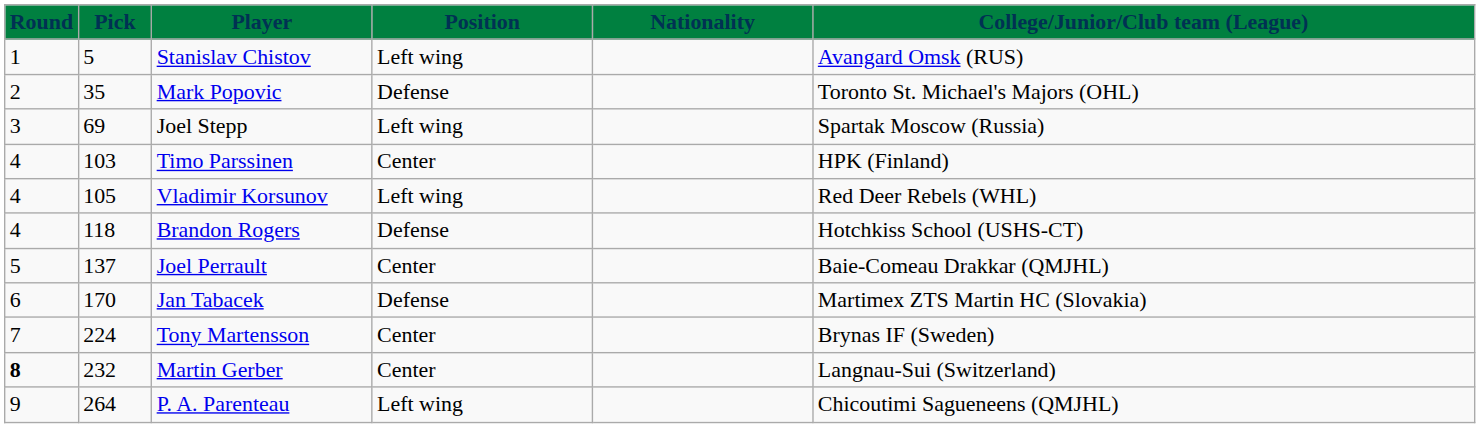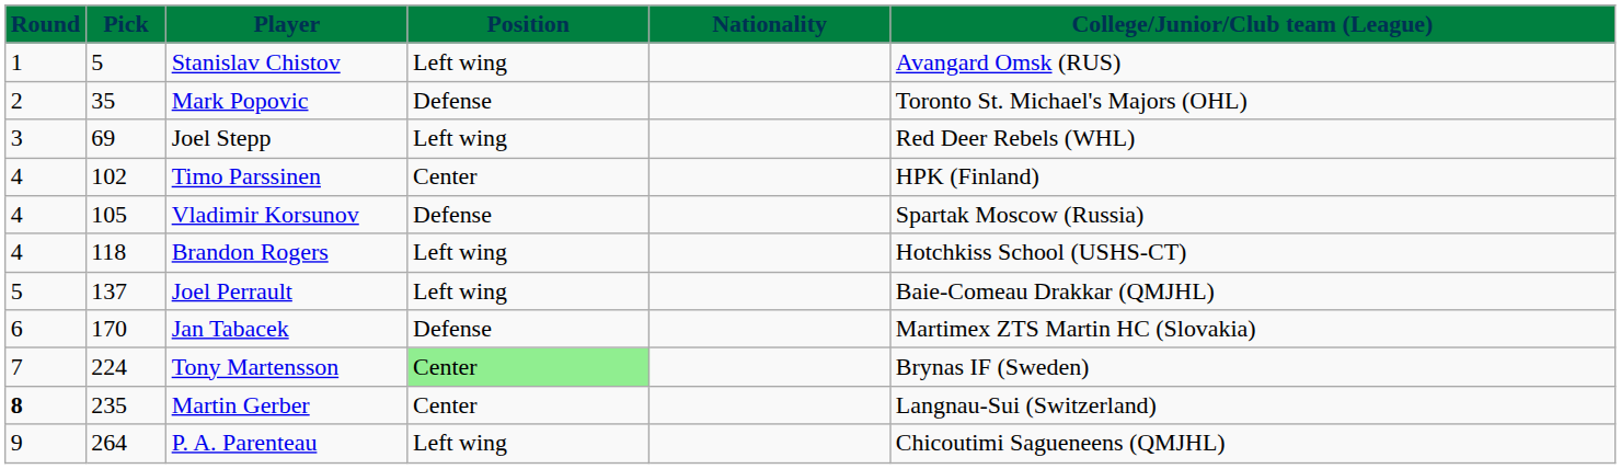 <table class="wikitable">
 <tr>
 <th style="background:#008040;color:#003153;" width="5%">Round</th>
 <th style="background:#008040;color:#003153;" width="5%">Pick</th>
 <th style="background:#008040;color:#003153;" width="15%">Player</th>
 <th style="background:#008040;color:#003153;" width="15%">Position</th>
 <th style="background:#008040;color:#003153;" width="15%">Nationality</th>
 <th style="background:#008040;color:#003153;" width="50%">College/Junior/Club team (League)</th>
 </tr>
 <tr>
 <td>1</td>
 <td>5</td>
 <td><a href='#'>Stanislav Chistov</a></td>
 <td>Left wing</td>
 <td></td>
 <td><a href='#'>Avangard Omsk</a> (RUS)</td>
 </tr>
 <tr>
 <td>2</td>
 <td>35</td>
 <td><a href='#'>Mark Popovic</a></td>
 <td>Defense</td>
 <td></td>
 <td>Toronto St. Michael's Majors (OHL)</td>
 </tr>
 <tr>
 <td>3</td>
 <td>69</td>
 <td>Joel Stepp</td>
 <td>Left wing</td>
 <td></td>
-<td>Spartak Moscow (Russia)</td>
+<td>Red Deer Rebels (WHL)</td>
 </tr>
 <tr>
 <td>4</td>
-<td>103</td>
+<td>102</td>
 <td><a href='#'>Timo Parssinen</a></td>
 <td>Center</td>
 <td></td>
 <td>HPK (Finland)</td>
 </tr>
 <tr>
 <td>4</td>
 <td>105</td>
 <td><a href='#'>Vladimir Korsunov</a></td>
-<td>Left wing</td>
+<td>Defense</td>
 <td></td>
-<td>Red Deer Rebels (WHL)</td>
+<td>Spartak Moscow (Russia)</td>
 </tr>
 <tr>
 <td>4</td>
 <td>118</td>
 <td><a href='#'>Brandon Rogers</a></td>
-<td>Defense</td>
+<td>Left wing</td>
 <td></td>
 <td>Hotchkiss School (USHS-CT)</td>
 </tr>
 <tr>
 <td>5</td>
 <td>137</td>
 <td><a href='#'>Joel Perrault</a></td>
-<td>Center</td>
+<td>Left wing</td>
 <td></td>
 <td>Baie-Comeau Drakkar (QMJHL)</td>
 </tr>
 <tr>
 <td>6</td>
 <td>170</td>
 <td><a href='#'>Jan Tabacek</a></td>
 <td>Defense</td>
 <td></td>
 <td>Martimex ZTS Martin HC (Slovakia)</td>
 </tr>
 <tr>
 <td>7</td>
 <td>224</td>
 <td><a href='#'>Tony Martensson</a></td>
-<td>Center</td>
+<td style="background: lightgreen;">Center</td>
 <td></td>
 <td>Brynas IF (Sweden)</td>
 </tr>
 <tr>
 <td><strong>8</strong></td>
-<td>232</td>
+<td>235</td>
 <td><a href='#'>Martin Gerber</a></td>
 <td>Center</td>
 <td></td>
 <td>Langnau-Sui (Switzerland)</td>
 </tr>
 <tr>
 <td>9</td>
 <td>264</td>
 <td><a href='#'>P. A. Parenteau</a></td>
 <td>Left wing</td>
 <td></td>
 <td>Chicoutimi Sagueneens (QMJHL)</td>
 </tr>
 </table>
